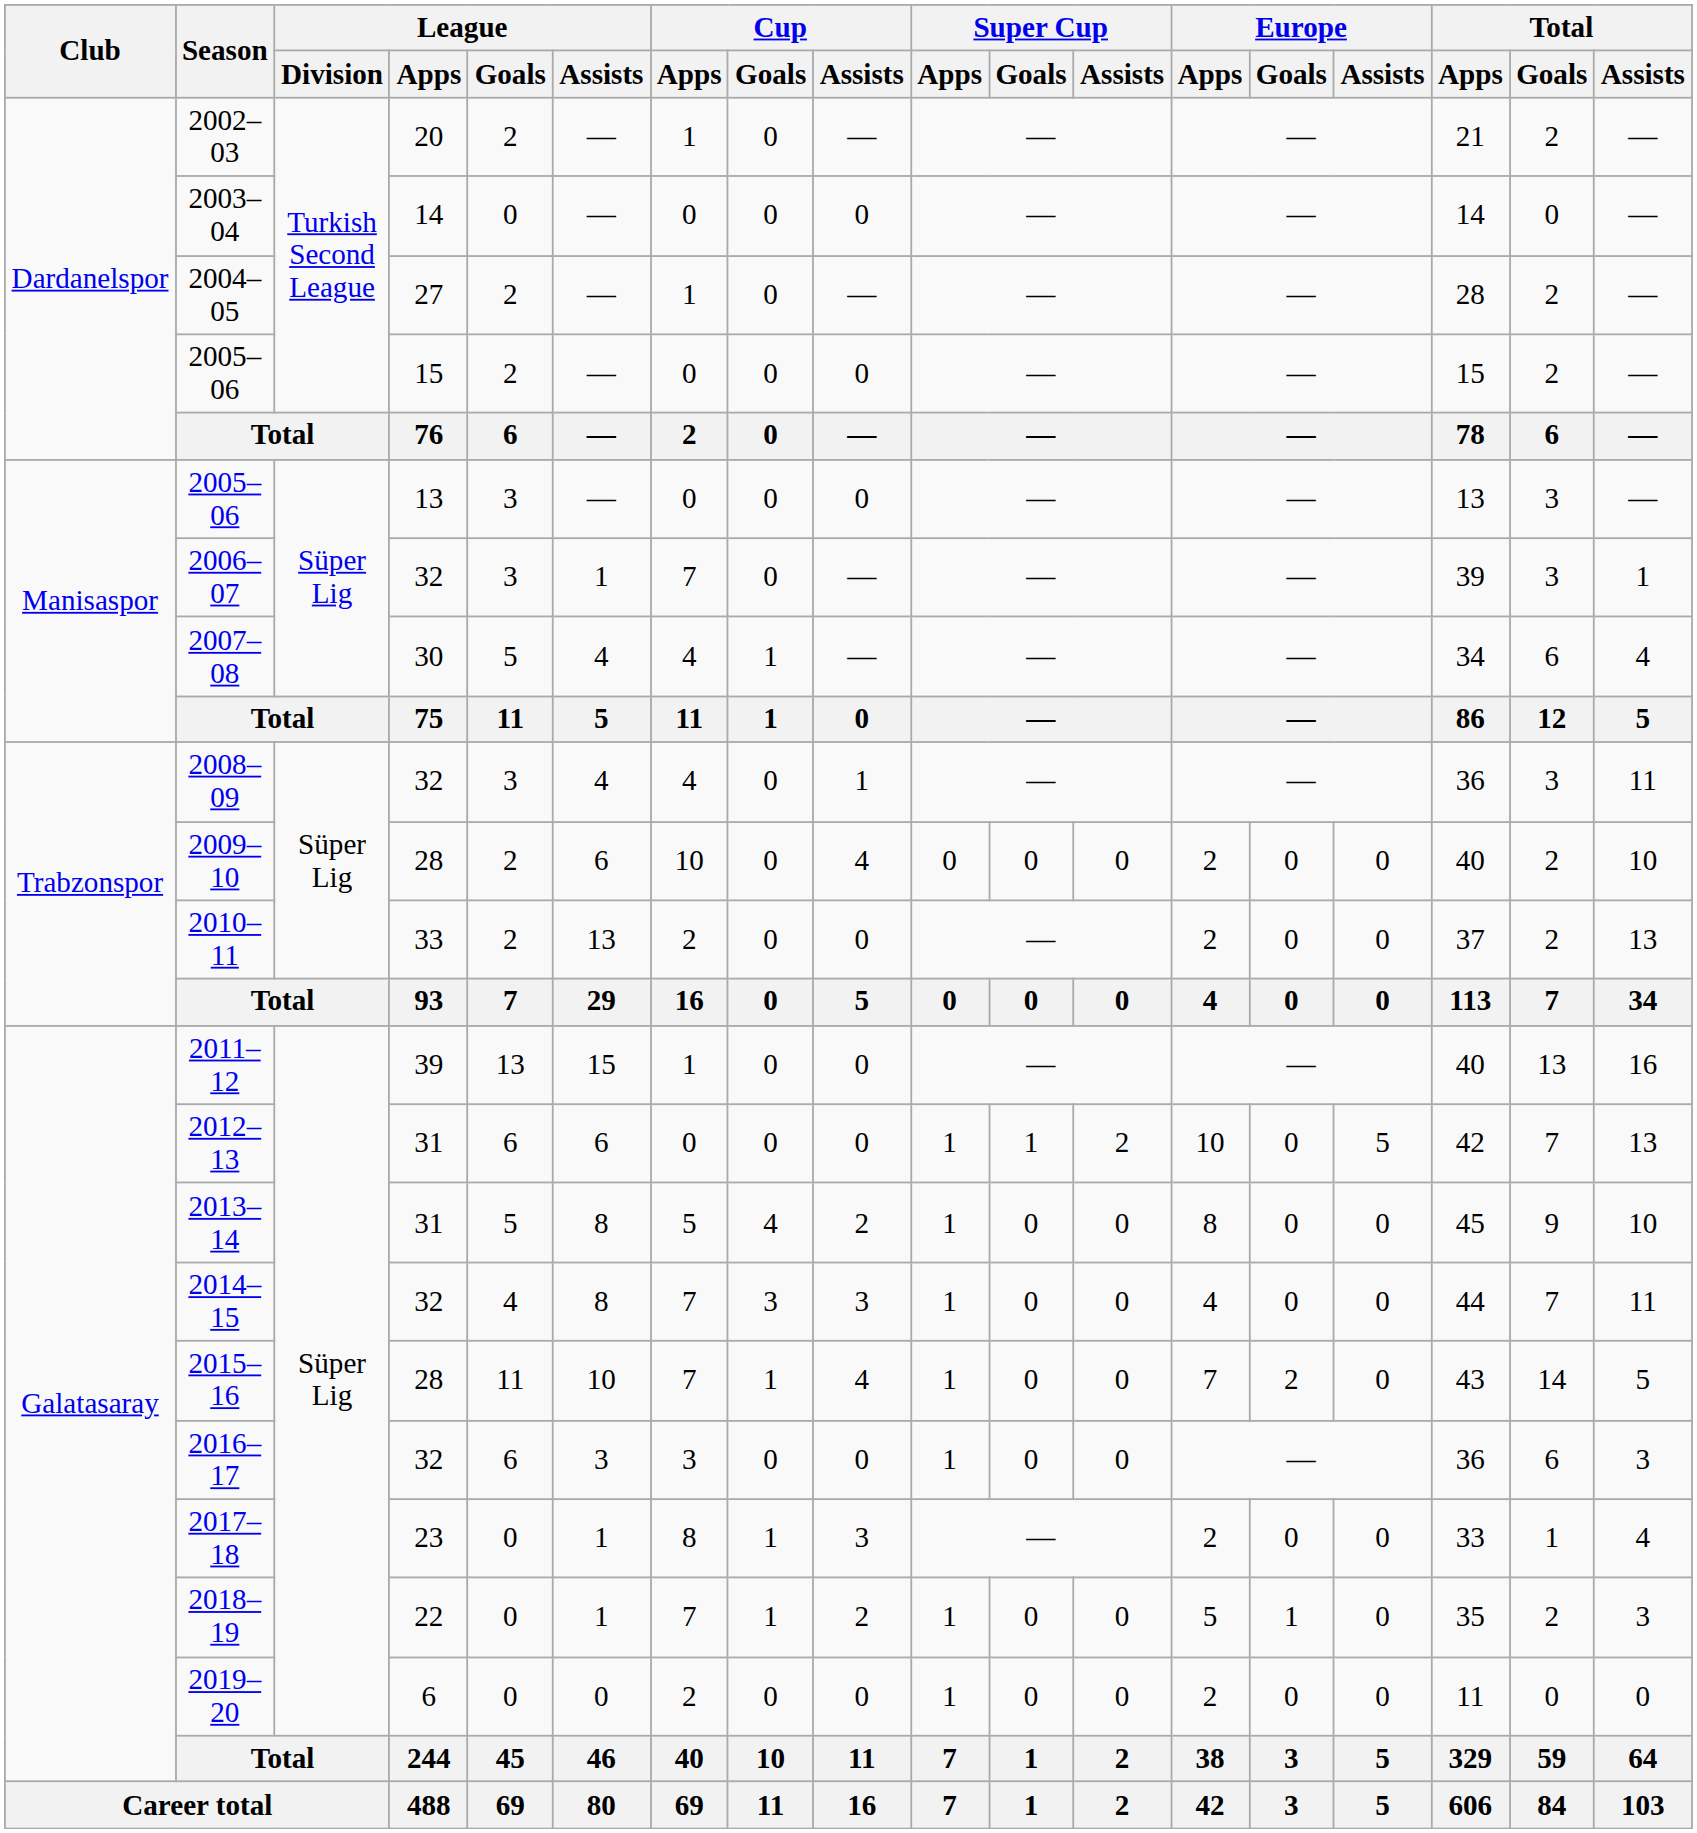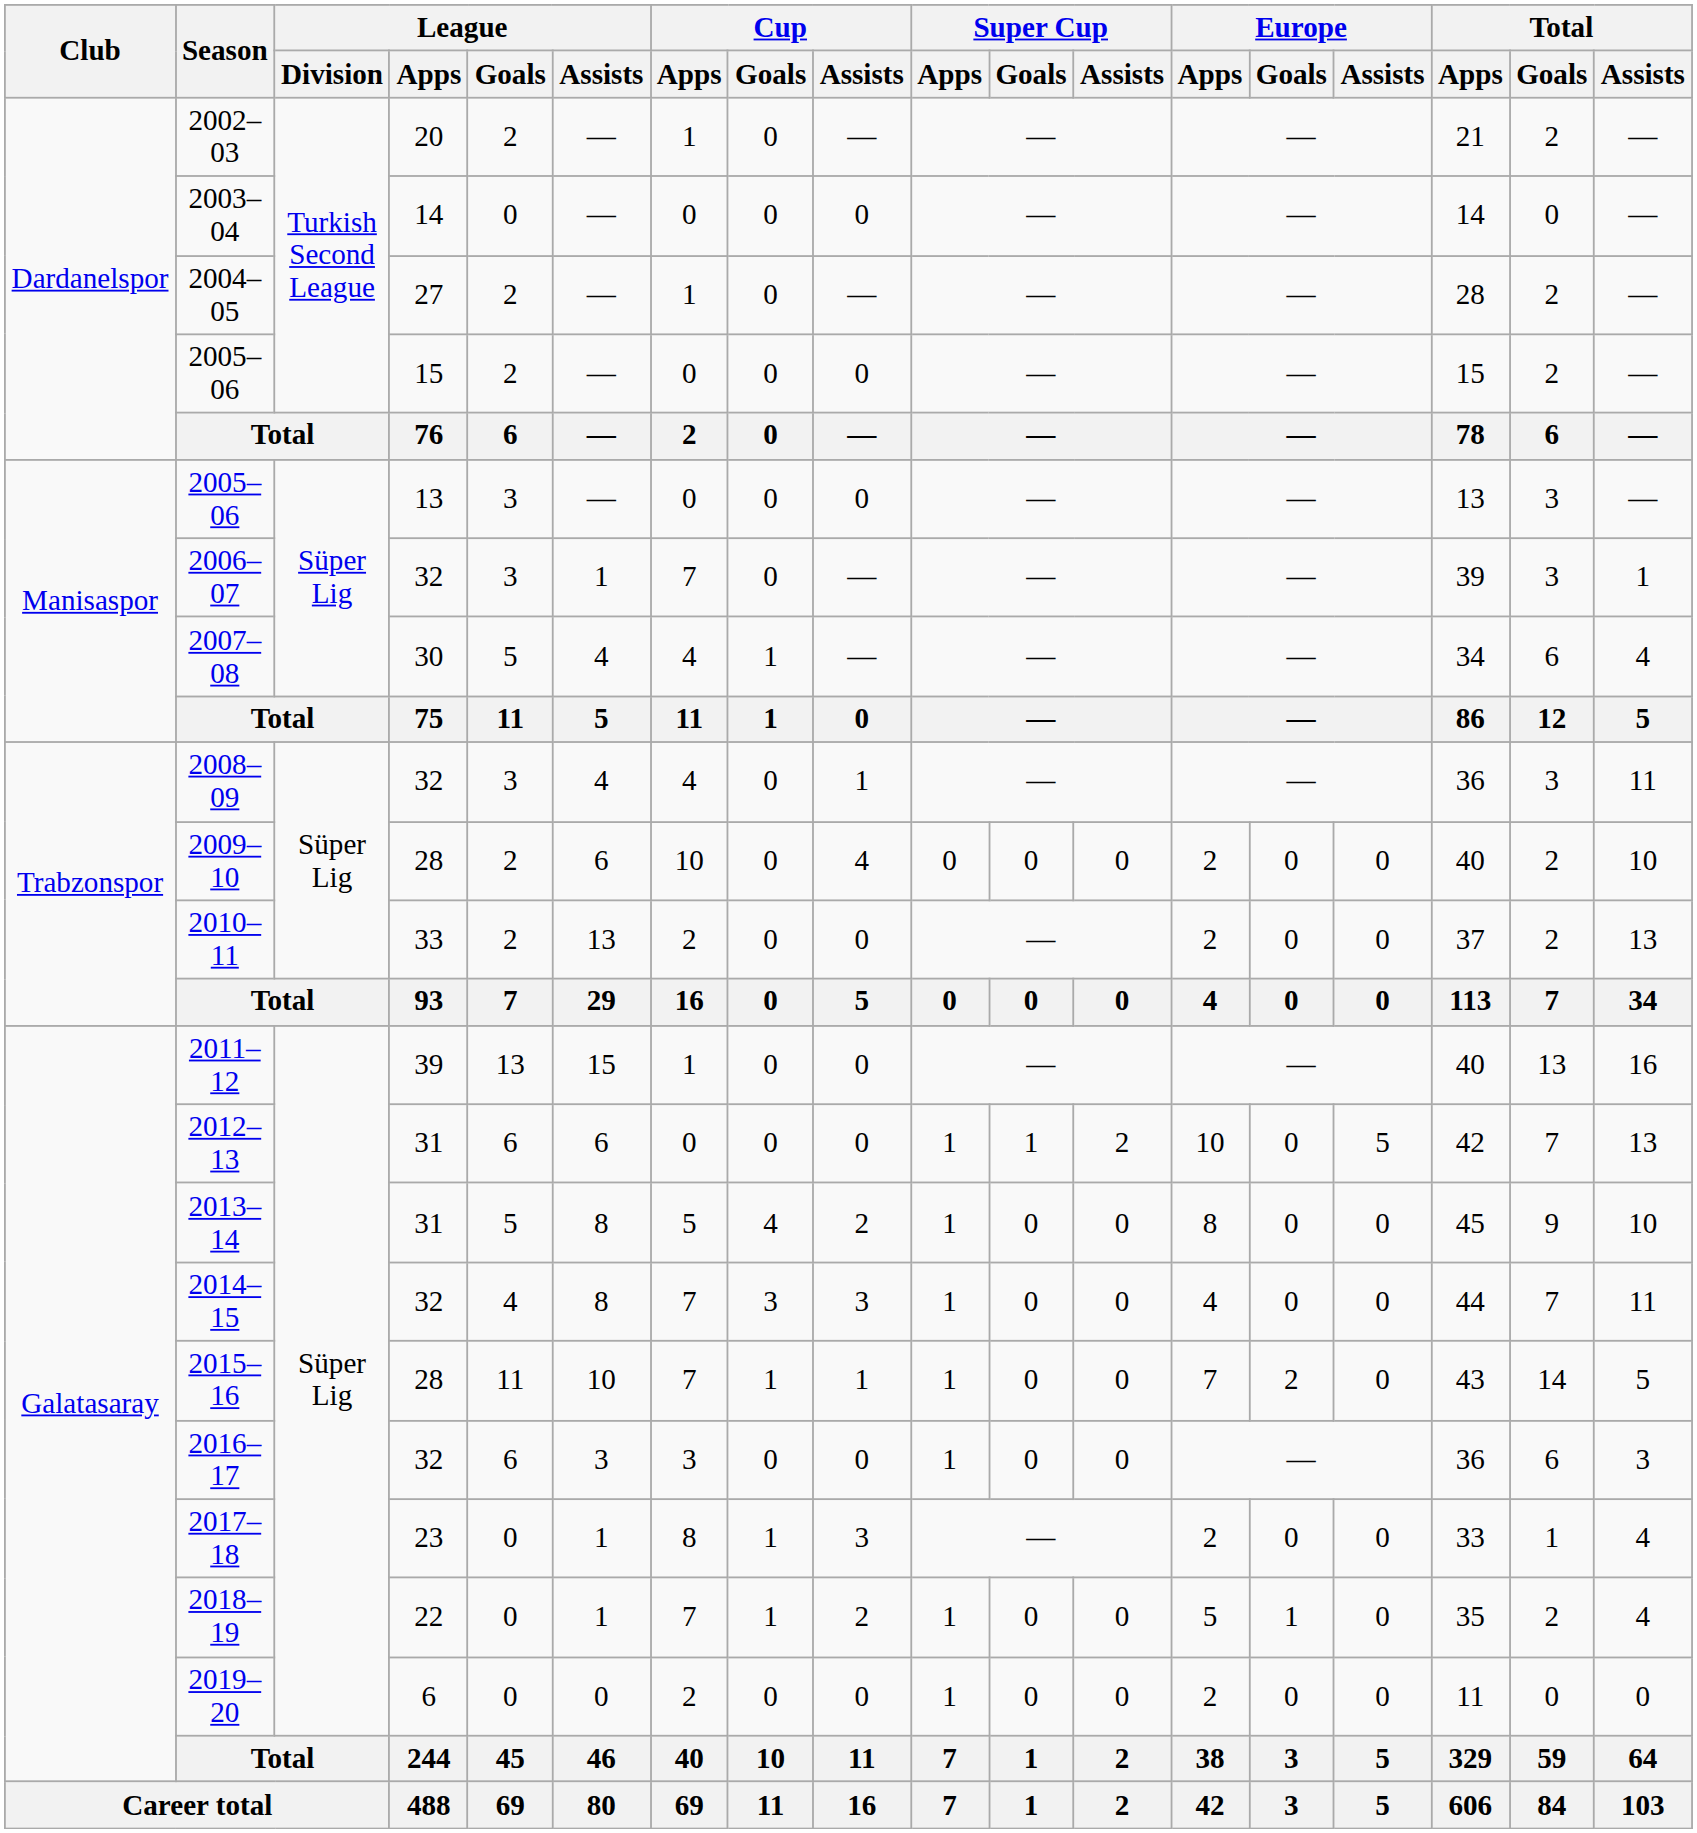 <table class="wikitable" style="text-align: center;">
 <tr>
 <th rowspan="2">Club</th>
 <th rowspan="2">Season</th>
 <th colspan="4">League</th>
 <th colspan="3"><a href='#'>Cup</a></th>
 <th colspan="3"><a href='#'>Super Cup</a></th>
 <th colspan="3"><a href='#'>Europe</a></th>
 <th colspan="3">Total</th>
 </tr>
 <tr>
 <th>Division</th>
 <th>Apps</th>
 <th>Goals</th>
 <th>Assists</th>
 <th>Apps</th>
 <th>Goals</th>
 <th>Assists</th>
 <th>Apps</th>
 <th>Goals</th>
 <th>Assists</th>
 <th>Apps</th>
 <th>Goals</th>
 <th>Assists</th>
 <th>Apps</th>
 <th>Goals</th>
 <th>Assists</th>
 </tr>
 <tr>
 <td rowspan="5"><a href='#'>Dardanelspor</a></td>
 <td>2002–03</td>
 <td rowspan="4"><a href='#'>Turkish Second League</a></td>
 <td>20</td>
 <td>2</td>
 <td>—</td>
 <td>1</td>
 <td>0</td>
 <td>—</td>
 <td colspan="3">—</td>
 <td colspan="3">—</td>
 <td>21</td>
 <td>2</td>
 <td>—</td>
 </tr>
 <tr>
 <td>2003–04</td>
 <td>14</td>
 <td>0</td>
 <td>—</td>
 <td>0</td>
 <td>0</td>
 <td>0</td>
 <td colspan="3">—</td>
 <td colspan="3">—</td>
 <td>14</td>
 <td>0</td>
 <td>—</td>
 </tr>
 <tr>
 <td>2004–05</td>
 <td>27</td>
 <td>2</td>
 <td>—</td>
 <td>1</td>
 <td>0</td>
 <td>—</td>
 <td colspan="3">—</td>
 <td colspan="3">—</td>
 <td>28</td>
 <td>2</td>
 <td>—</td>
 </tr>
 <tr>
 <td>2005–06</td>
 <td>15</td>
 <td>2</td>
 <td>—</td>
 <td>0</td>
 <td>0</td>
 <td>0</td>
 <td colspan="3">—</td>
 <td colspan="3">—</td>
 <td>15</td>
 <td>2</td>
 <td>—</td>
 </tr>
 <tr>
 <th colspan="2">Total</th>
 <th>76</th>
 <th>6</th>
 <th>—</th>
 <th>2</th>
 <th>0</th>
 <th>—</th>
 <th colspan=3>—</th>
 <th colspan="3">—</th>
 <th>78</th>
 <th>6</th>
 <th>—</th>
 </tr>
 <tr>
 <td rowspan="4"><a href='#'>Manisaspor</a></td>
 <td><a href='#'>2005–06</a></td>
 <td rowspan="3"><a href='#'>Süper Lig</a></td>
 <td>13</td>
 <td>3</td>
 <td>—</td>
 <td>0</td>
 <td>0</td>
 <td>0</td>
 <td colspan=3>—</td>
 <td colspan="3">—</td>
 <td>13</td>
 <td>3</td>
 <td>—</td>
 </tr>
 <tr>
 <td><a href='#'>2006–07</a></td>
 <td>32</td>
 <td>3</td>
 <td>1</td>
 <td>7</td>
 <td>0</td>
 <td>—</td>
 <td colspan="3">—</td>
 <td colspan="3">—</td>
 <td>39</td>
 <td>3</td>
 <td>1</td>
 </tr>
 <tr>
 <td><a href='#'>2007–08</a></td>
 <td>30</td>
 <td>5</td>
 <td>4</td>
 <td>4</td>
 <td>1</td>
 <td>—</td>
 <td colspan="3">—</td>
 <td colspan="3">—</td>
 <td>34</td>
 <td>6</td>
 <td>4</td>
 </tr>
 <tr>
 <th colspan="2">Total</th>
 <th>75</th>
 <th>11</th>
 <th>5</th>
 <th>11</th>
 <th>1</th>
 <th>0</th>
 <th colspan="3">—</th>
 <th colspan="3">—</th>
 <th>86</th>
 <th>12</th>
 <th>5</th>
 </tr>
 <tr>
 <td rowspan="4"><a href='#'>Trabzonspor</a></td>
 <td><a href='#'>2008–09</a></td>
 <td rowspan="3">Süper Lig</td>
 <td>32</td>
 <td>3</td>
 <td>4</td>
 <td>4</td>
 <td>0</td>
 <td>1</td>
 <td colspan="3">—</td>
 <td colspan="3">—</td>
 <td>36</td>
 <td>3</td>
 <td>11</td>
 </tr>
 <tr>
 <td><a href='#'>2009–10</a></td>
 <td>28</td>
 <td>2</td>
 <td>6</td>
 <td>10</td>
 <td>0</td>
 <td>4</td>
 <td>0</td>
 <td>0</td>
 <td>0</td>
 <td>2</td>
 <td>0</td>
 <td>0</td>
 <td>40</td>
 <td>2</td>
 <td>10</td>
 </tr>
 <tr>
 <td><a href='#'>2010–11</a></td>
 <td>33</td>
 <td>2</td>
 <td>13</td>
 <td>2</td>
 <td>0</td>
 <td>0</td>
 <td colspan="3">—</td>
 <td>2</td>
 <td>0</td>
 <td>0</td>
 <td>37</td>
 <td>2</td>
 <td>13</td>
 </tr>
 <tr>
 <th colspan="2">Total</th>
 <th>93</th>
 <th>7</th>
 <th>29</th>
 <th>16</th>
 <th>0</th>
 <th>5</th>
 <th>0</th>
 <th>0</th>
 <th>0</th>
 <th>4</th>
 <th>0</th>
 <th>0</th>
 <th>113</th>
 <th>7</th>
 <th>34</th>
 </tr>
 <tr>
 <td rowspan="10"><a href='#'>Galatasaray</a></td>
 <td><a href='#'>2011–12</a></td>
 <td rowspan="9">Süper Lig</td>
 <td>39</td>
 <td>13</td>
 <td>15</td>
 <td>1</td>
 <td>0</td>
 <td>0</td>
 <td colspan=3>—</td>
 <td colspan=3>—</td>
 <td>40</td>
 <td>13</td>
 <td>16</td>
 </tr>
 <tr>
 <td><a href='#'>2012–13</a></td>
 <td>31</td>
 <td>6</td>
 <td>6</td>
 <td>0</td>
 <td>0</td>
 <td>0</td>
 <td>1</td>
 <td>1</td>
 <td>2</td>
 <td>10</td>
 <td>0</td>
 <td>5</td>
 <td>42</td>
 <td>7</td>
 <td>13</td>
 </tr>
 <tr>
 <td><a href='#'>2013–14</a></td>
 <td>31</td>
 <td>5</td>
 <td>8</td>
 <td>5</td>
 <td>4</td>
 <td>2</td>
 <td>1</td>
 <td>0</td>
 <td>0</td>
 <td>8</td>
 <td>0</td>
 <td>0</td>
 <td>45</td>
 <td>9</td>
 <td>10</td>
 </tr>
 <tr>
 <td><a href='#'>2014–15</a></td>
 <td>32</td>
 <td>4</td>
 <td>8</td>
 <td>7</td>
 <td>3</td>
 <td>3</td>
 <td>1</td>
 <td>0</td>
 <td>0</td>
 <td>4</td>
 <td>0</td>
 <td>0</td>
 <td>44</td>
 <td>7</td>
 <td>11</td>
 </tr>
 <tr>
 <td><a href='#'>2015–16</a></td>
 <td>28</td>
 <td>11</td>
 <td>10</td>
 <td>7</td>
 <td>1</td>
-<td>4</td>
+<td>1</td>
 <td>1</td>
 <td>0</td>
 <td>0</td>
 <td>7</td>
 <td>2</td>
 <td>0</td>
 <td>43</td>
 <td>14</td>
 <td>5</td>
 </tr>
 <tr>
 <td><a href='#'>2016–17</a></td>
 <td>32</td>
 <td>6</td>
 <td>3</td>
 <td>3</td>
 <td>0</td>
 <td>0</td>
 <td>1</td>
 <td>0</td>
 <td>0</td>
 <td colspan="3">—</td>
 <td>36</td>
 <td>6</td>
 <td>3</td>
 </tr>
 <tr>
 <td><a href='#'>2017–18</a></td>
 <td>23</td>
 <td>0</td>
 <td>1</td>
 <td>8</td>
 <td>1</td>
 <td>3</td>
 <td colspan="3">—</td>
 <td>2</td>
 <td>0</td>
 <td>0</td>
 <td>33</td>
 <td>1</td>
 <td>4</td>
 </tr>
 <tr>
 <td><a href='#'>2018–19</a></td>
 <td>22</td>
 <td>0</td>
 <td>1</td>
 <td>7</td>
 <td>1</td>
 <td>2</td>
 <td>1</td>
 <td>0</td>
 <td>0</td>
 <td>5</td>
 <td>1</td>
 <td>0</td>
 <td>35</td>
 <td>2</td>
-<td>3</td>
+<td>4</td>
 </tr>
 <tr>
 <td><a href='#'>2019–20</a></td>
 <td>6</td>
 <td>0</td>
 <td>0</td>
 <td>2</td>
 <td>0</td>
 <td>0</td>
 <td>1</td>
 <td>0</td>
 <td>0</td>
 <td>2</td>
 <td>0</td>
 <td>0</td>
 <td>11</td>
 <td>0</td>
 <td>0</td>
 </tr>
 <tr>
 <th colspan="2">Total</th>
 <th>244</th>
 <th>45</th>
 <th>46</th>
 <th>40</th>
 <th>10</th>
 <th>11</th>
 <th>7</th>
 <th>1</th>
 <th>2</th>
 <th>38</th>
 <th>3</th>
 <th>5</th>
 <th>329</th>
 <th>59</th>
 <th>64</th>
 </tr>
 <tr>
 <th colspan="3">Career total</th>
 <th>488</th>
 <th>69</th>
 <th>80</th>
 <th>69</th>
 <th>11</th>
 <th>16</th>
 <th>7</th>
 <th>1</th>
 <th>2</th>
 <th>42</th>
 <th>3</th>
 <th>5</th>
 <th>606</th>
 <th>84</th>
 <th>103</th>
 </tr>
 </table>
